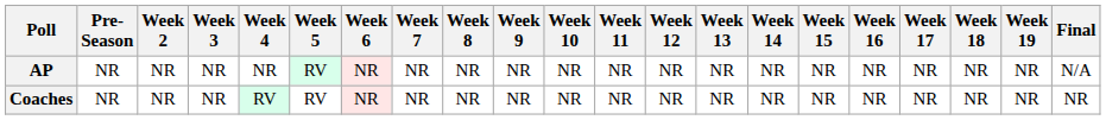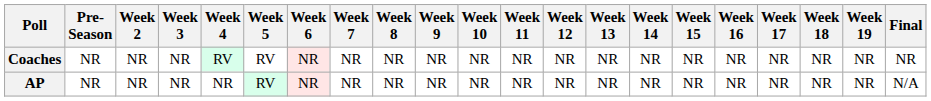 <table class="wikitable" style="white-space:nowrap;font-size:90%">
 <tr>
 <th>Poll</th>
 <th>Pre-<br>Season</th>
 <th>Week<br>2</th>
 <th>Week<br>3</th>
 <th>Week<br>4</th>
 <th>Week<br>5</th>
 <th>Week<br>6</th>
 <th>Week<br>7</th>
 <th>Week<br>8</th>
 <th>Week<br>9</th>
 <th>Week<br>10</th>
 <th>Week<br>11</th>
 <th>Week<br>12</th>
 <th>Week<br>13</th>
 <th>Week<br>14</th>
 <th>Week<br>15</th>
 <th>Week<br>16</th>
 <th>Week<br>17</th>
 <th>Week<br>18</th>
 <th>Week<br>19</th>
 <th>Final</th>
 </tr>
 <tr style="text-align:center;">
+<th>Coaches</th>
+<td style="background:#FFF;">NR</td>
+<td style="background:#FFF;">NR</td>
+<td style="background:#FFF;">NR</td>
+<td style="background:#D8FFEB;">RV</td>
+<td style="background:#FFF;">RV</td>
+<td style="background:#FFE6E6;">NR</td>
+<td style="background:#FFF;">NR</td>
+<td style="background:#FFF;">NR</td>
+<td style="background:#FFF;">NR</td>
+<td style="background:#FFF;">NR</td>
+<td style="background:#FFF;">NR</td>
+<td style="background:#FFF;">NR</td>
+<td style="background:#FFF;">NR</td>
+<td style="background:#FFF;">NR</td>
+<td style="background:#FFF;">NR</td>
+<td style="background:#FFF;">NR</td>
+<td style="background:#FFF;">NR</td>
+<td style="background:#FFF;">NR</td>
+<td style="background:#FFF;">NR</td>
+<td style="background:#FFF;">NR</td>
+</tr>
+<tr style="text-align:center;">
 <th>AP</th>
 <td style="background:#FFF;">NR</td>
 <td style="background:#FFF;">NR</td>
 <td style="background:#FFF;">NR</td>
 <td style="background:#FFF;">NR</td>
 <td style="background:#D8FFEB;">RV</td>
 <td style="background:#FFE6E6;">NR</td>
 <td style="background:#FFF;">NR</td>
 <td style="background:#FFF;">NR</td>
 <td style="background:#FFF;">NR</td>
 <td style="background:#FFF;">NR</td>
 <td style="background:#FFF;">NR</td>
 <td style="background:#FFF;">NR</td>
 <td style="background:#FFF;">NR</td>
 <td style="background:#FFF;">NR</td>
 <td style="background:#FFF;">NR</td>
 <td style="background:#FFF;">NR</td>
 <td style="background:#FFF;">NR</td>
 <td style="background:#FFF;">NR</td>
 <td style="background:#FFF;">NR</td>
 <td style="background:#FFF;">N/A</td>
 </tr>
-<tr style="text-align:center;">
-<th>Coaches</th>
-<td style="background:#FFF;">NR</td>
-<td style="background:#FFF;">NR</td>
-<td style="background:#FFF;">NR</td>
-<td style="background:#D8FFEB;">RV</td>
-<td style="background:#FFF;">RV</td>
-<td style="background:#FFE6E6;">NR</td>
-<td style="background:#FFF;">NR</td>
-<td style="background:#FFF;">NR</td>
-<td style="background:#FFF;">NR</td>
-<td style="background:#FFF;">NR</td>
-<td style="background:#FFF;">NR</td>
-<td style="background:#FFF;">NR</td>
-<td style="background:#FFF;">NR</td>
-<td style="background:#FFF;">NR</td>
-<td style="background:#FFF;">NR</td>
-<td style="background:#FFF;">NR</td>
-<td style="background:#FFF;">NR</td>
-<td style="background:#FFF;">NR</td>
-<td style="background:#FFF;">NR</td>
-<td style="background:#FFF;">NR</td>
-</tr>
 </table>
